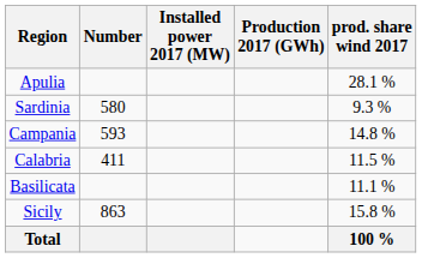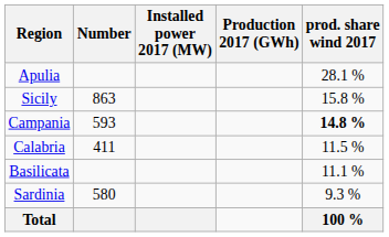 <table class="wikitable sortable" style="text-align:center">
 <tr>
 <th>Region</th>
 <th>Number</th>
 <th>Installed<br>power<br>2017 (MW)</th>
 <th>Production<br>2017 (GWh)</th>
 <th>prod. share<br>wind 2017</th>
 </tr>
 <tr>
 <td><a href='#'>Apulia</a></td>
 <td></td>
 <td></td>
 <td></td>
 <td>28.1 %</td>
 </tr>
 <tr>
-<td><a href='#'>Sardinia</a></td>
-<td>580</td>
+<td><a href='#'>Sicily</a></td>
+<td>863</td>
 <td></td>
 <td></td>
-<td>9.3 %</td>
+<td>15.8 %</td>
 </tr>
 <tr>
 <td><a href='#'>Campania</a></td>
 <td>593</td>
 <td></td>
 <td></td>
-<td>14.8 %</td>
+<td><strong>14.8 %</strong></td>
 </tr>
 <tr>
 <td><a href='#'>Calabria</a></td>
 <td>411</td>
 <td></td>
 <td></td>
 <td>11.5 %</td>
 </tr>
 <tr>
 <td><a href='#'>Basilicata</a></td>
 <td></td>
 <td></td>
 <td></td>
 <td>11.1 %</td>
 </tr>
 <tr>
-<td><a href='#'>Sicily</a></td>
-<td>863</td>
+<td><a href='#'>Sardinia</a></td>
+<td>580</td>
 <td></td>
 <td></td>
-<td>15.8 %</td>
+<td>9.3 %</td>
 </tr>
 <tr class="sortbottom">
 <th><strong>Total</strong></th>
 <th><strong></strong></th>
 <th><strong></strong></th>
 <td><strong></strong></td>
 <th><strong>100 %</strong></th>
 </tr>
 </table>
